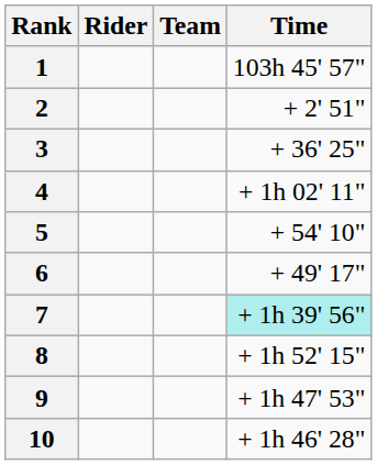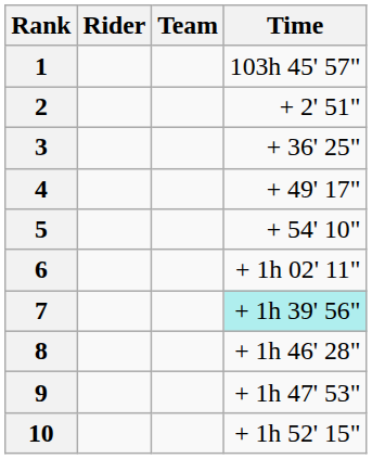 <table class="wikitable">
 <tr>
 <th scope="col">Rank</th>
 <th scope="col">Rider</th>
 <th scope="col">Team</th>
 <th scope="col">Time</th>
 </tr>
 <tr>
 <th scope="row">1</th>
 <td></td>
 <td></td>
 <td style="text-align:right;">103h 45' 57"</td>
 </tr>
 <tr>
 <th scope="row">2</th>
 <td> </td>
 <td></td>
 <td style="text-align:right;">+ 2' 51"</td>
 </tr>
 <tr>
 <th scope="row">3</th>
 <td></td>
 <td></td>
 <td style="text-align:right;">+ 36' 25"</td>
 </tr>
 <tr>
 <th scope="row">4</th>
 <td></td>
 <td></td>
-<td style="text-align:right;">+ 1h 02' 11"</td>
+<td style="text-align:right;">+ 49' 17"</td>
 </tr>
 <tr>
 <th scope="row">5</th>
 <td></td>
 <td></td>
 <td style="text-align:right;">+ 54' 10"</td>
 </tr>
 <tr>
 <th scope="row">6</th>
 <td></td>
 <td></td>
-<td style="text-align:right;">+ 49' 17"</td>
+<td style="text-align:right;">+ 1h 02' 11"</td>
 </tr>
 <tr>
 <th scope="row">7</th>
 <td></td>
 <td></td>
 <td style="background: paleturquoise; text-align:right;">+ 1h 39' 56"</td>
 </tr>
 <tr>
 <th scope="row">8</th>
 <td></td>
 <td></td>
-<td style="text-align:right;">+ 1h 52' 15"</td>
+<td style="text-align:right;">+ 1h 46' 28"</td>
 </tr>
 <tr>
 <th scope="row">9</th>
 <td></td>
 <td></td>
 <td style="text-align:right;">+ 1h 47' 53"</td>
 </tr>
 <tr>
 <th scope="row">10</th>
 <td></td>
 <td></td>
-<td style="text-align:right;">+ 1h 46' 28"</td>
+<td style="text-align:right;">+ 1h 52' 15"</td>
 </tr>
 </table>
